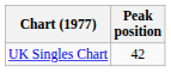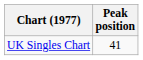 <table class="wikitable">
 <tr>
 <th>Chart (1977)</th>
 <th>Peak<br>position</th>
 </tr>
 <tr>
 <td><a href='#'>UK Singles Chart</a></td>
-<td style="text-align:center;">42</td>
+<td style="text-align:center;">41</td>
 </tr>
 </table>
